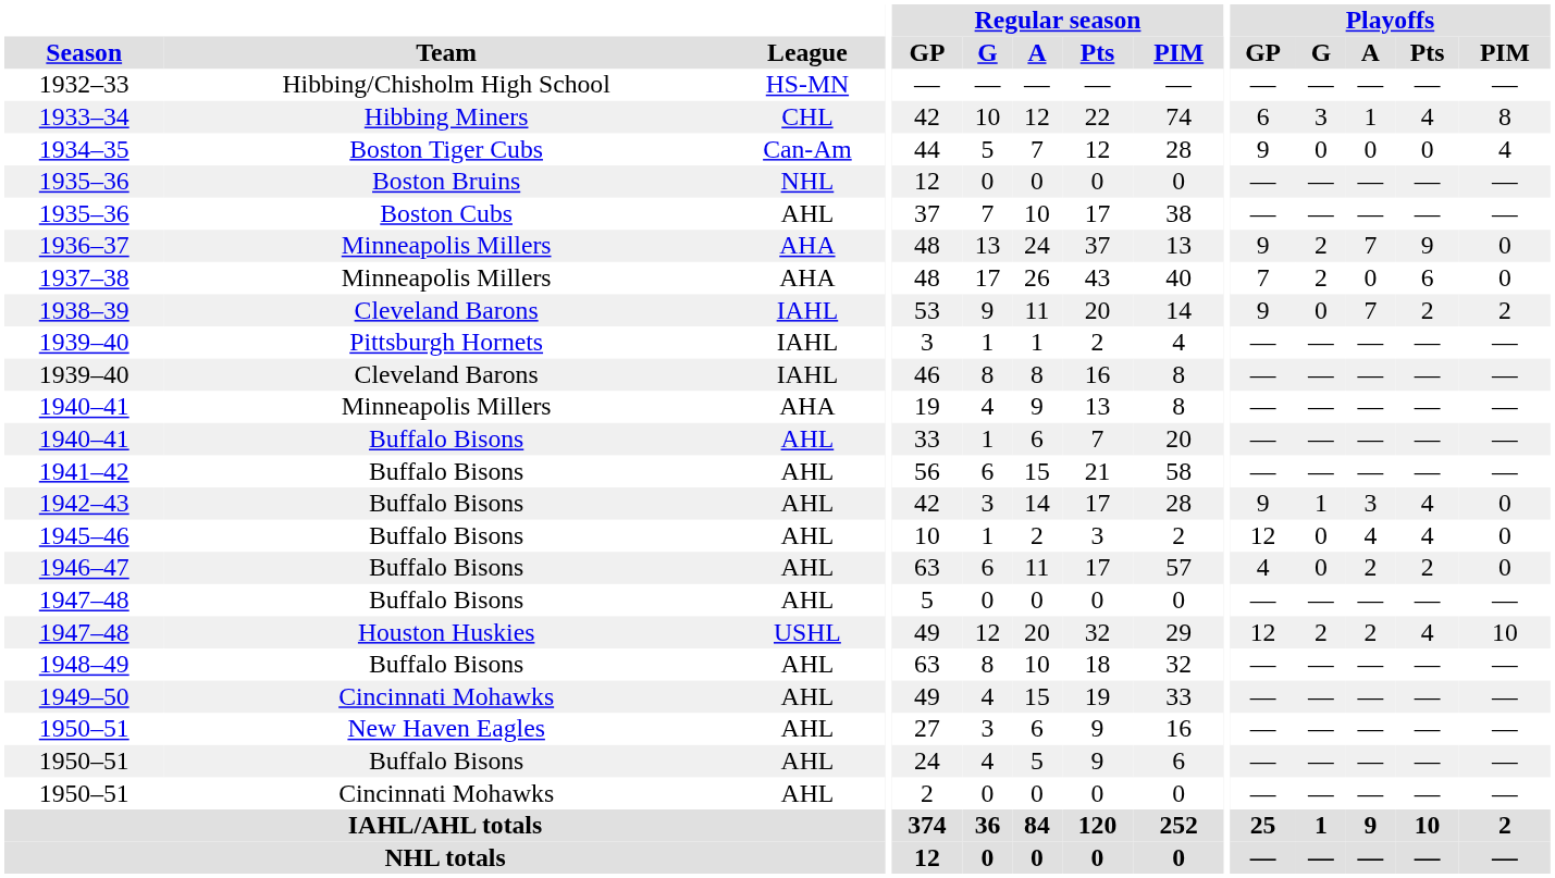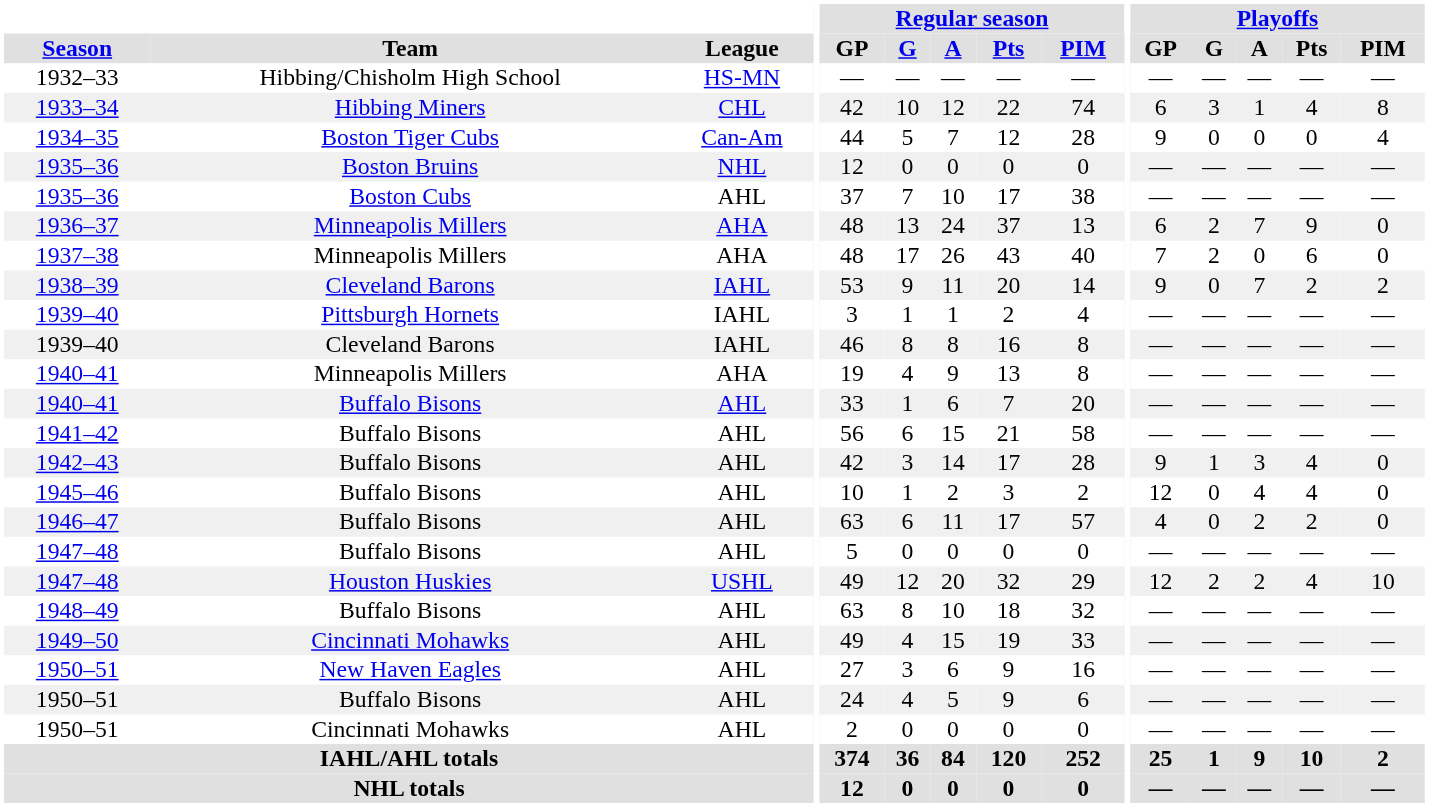 <table border="0" cellpadding="1" cellspacing="0" style="text-align:center; width:60em">
 <tr bgcolor="#e0e0e0">
 <th colspan="3" bgcolor="#ffffff"></th>
 <th rowspan="100" bgcolor="#ffffff"></th>
 <th colspan="5"><a href='#'>Regular season</a></th>
 <th rowspan="100" bgcolor="#ffffff"></th>
 <th colspan="5"><a href='#'>Playoffs</a></th>
 </tr>
 <tr bgcolor="#e0e0e0">
 <th><a href='#'>Season</a></th>
 <th>Team</th>
 <th>League</th>
 <th>GP</th>
 <th><a href='#'>G</a></th>
 <th><a href='#'>A</a></th>
 <th><a href='#'>Pts</a></th>
 <th><a href='#'>PIM</a></th>
 <th>GP</th>
 <th>G</th>
 <th>A</th>
 <th>Pts</th>
 <th>PIM</th>
 </tr>
 <tr>
 <td>1932–33</td>
 <td>Hibbing/Chisholm High School</td>
 <td><a href='#'>HS-MN</a></td>
 <td>—</td>
 <td>—</td>
 <td>—</td>
 <td>—</td>
 <td>—</td>
 <td>—</td>
 <td>—</td>
 <td>—</td>
 <td>—</td>
 <td>—</td>
 </tr>
 <tr bgcolor="#f0f0f0">
 <td><a href='#'>1933–34</a></td>
 <td><a href='#'>Hibbing Miners</a></td>
 <td><a href='#'>CHL</a></td>
 <td>42</td>
 <td>10</td>
 <td>12</td>
 <td>22</td>
 <td>74</td>
 <td>6</td>
 <td>3</td>
 <td>1</td>
 <td>4</td>
 <td>8</td>
 </tr>
 <tr>
 <td><a href='#'>1934–35</a></td>
 <td><a href='#'>Boston Tiger Cubs</a></td>
 <td><a href='#'>Can-Am</a></td>
 <td>44</td>
 <td>5</td>
 <td>7</td>
 <td>12</td>
 <td>28</td>
 <td>9</td>
 <td>0</td>
 <td>0</td>
 <td>0</td>
 <td>4</td>
 </tr>
 <tr bgcolor="#f0f0f0">
 <td><a href='#'>1935–36</a></td>
 <td><a href='#'>Boston Bruins</a></td>
 <td><a href='#'>NHL</a></td>
 <td>12</td>
 <td>0</td>
 <td>0</td>
 <td>0</td>
 <td>0</td>
 <td>—</td>
 <td>—</td>
 <td>—</td>
 <td>—</td>
 <td>—</td>
 </tr>
 <tr>
 <td><a href='#'>1935–36</a></td>
 <td><a href='#'>Boston Cubs</a></td>
 <td>AHL</td>
 <td>37</td>
 <td>7</td>
 <td>10</td>
 <td>17</td>
 <td>38</td>
 <td>—</td>
 <td>—</td>
 <td>—</td>
 <td>—</td>
 <td>—</td>
 </tr>
 <tr bgcolor="#f0f0f0">
 <td><a href='#'>1936–37</a></td>
 <td><a href='#'>Minneapolis Millers</a></td>
 <td><a href='#'>AHA</a></td>
 <td>48</td>
 <td>13</td>
 <td>24</td>
 <td>37</td>
 <td>13</td>
-<td>9</td>
+<td>6</td>
 <td>2</td>
 <td>7</td>
 <td>9</td>
 <td>0</td>
 </tr>
 <tr>
 <td><a href='#'>1937–38</a></td>
 <td>Minneapolis Millers</td>
 <td>AHA</td>
 <td>48</td>
 <td>17</td>
 <td>26</td>
 <td>43</td>
 <td>40</td>
 <td>7</td>
 <td>2</td>
 <td>0</td>
 <td>6</td>
 <td>0</td>
 </tr>
 <tr bgcolor="#f0f0f0">
 <td><a href='#'>1938–39</a></td>
 <td><a href='#'>Cleveland Barons</a></td>
 <td><a href='#'>IAHL</a></td>
 <td>53</td>
 <td>9</td>
 <td>11</td>
 <td>20</td>
 <td>14</td>
 <td>9</td>
 <td>0</td>
 <td>7</td>
 <td>2</td>
 <td>2</td>
 </tr>
 <tr>
 <td><a href='#'>1939–40</a></td>
 <td><a href='#'>Pittsburgh Hornets</a></td>
 <td>IAHL</td>
 <td>3</td>
 <td>1</td>
 <td>1</td>
 <td>2</td>
 <td>4</td>
 <td>—</td>
 <td>—</td>
 <td>—</td>
 <td>—</td>
 <td>—</td>
 </tr>
 <tr bgcolor="#f0f0f0">
 <td>1939–40</td>
 <td>Cleveland Barons</td>
 <td>IAHL</td>
 <td>46</td>
 <td>8</td>
 <td>8</td>
 <td>16</td>
 <td>8</td>
 <td>—</td>
 <td>—</td>
 <td>—</td>
 <td>—</td>
 <td>—</td>
 </tr>
 <tr>
 <td><a href='#'>1940–41</a></td>
 <td>Minneapolis Millers</td>
 <td>AHA</td>
 <td>19</td>
 <td>4</td>
 <td>9</td>
 <td>13</td>
 <td>8</td>
 <td>—</td>
 <td>—</td>
 <td>—</td>
 <td>—</td>
 <td>—</td>
 </tr>
 <tr bgcolor="#f0f0f0">
 <td><a href='#'>1940–41</a></td>
 <td><a href='#'>Buffalo Bisons</a></td>
 <td><a href='#'>AHL</a></td>
 <td>33</td>
 <td>1</td>
 <td>6</td>
 <td>7</td>
 <td>20</td>
 <td>—</td>
 <td>—</td>
 <td>—</td>
 <td>—</td>
 <td>—</td>
 </tr>
 <tr>
 <td><a href='#'>1941–42</a></td>
 <td>Buffalo Bisons</td>
 <td>AHL</td>
 <td>56</td>
 <td>6</td>
 <td>15</td>
 <td>21</td>
 <td>58</td>
 <td>—</td>
 <td>—</td>
 <td>—</td>
 <td>—</td>
 <td>—</td>
 </tr>
 <tr bgcolor="#f0f0f0">
 <td><a href='#'>1942–43</a></td>
 <td>Buffalo Bisons</td>
 <td>AHL</td>
 <td>42</td>
 <td>3</td>
 <td>14</td>
 <td>17</td>
 <td>28</td>
 <td>9</td>
 <td>1</td>
 <td>3</td>
 <td>4</td>
 <td>0</td>
 </tr>
 <tr>
 <td><a href='#'>1945–46</a></td>
 <td>Buffalo Bisons</td>
 <td>AHL</td>
 <td>10</td>
 <td>1</td>
 <td>2</td>
 <td>3</td>
 <td>2</td>
 <td>12</td>
 <td>0</td>
 <td>4</td>
 <td>4</td>
 <td>0</td>
 </tr>
 <tr bgcolor="#f0f0f0">
 <td><a href='#'>1946–47</a></td>
 <td>Buffalo Bisons</td>
 <td>AHL</td>
 <td>63</td>
 <td>6</td>
 <td>11</td>
 <td>17</td>
 <td>57</td>
 <td>4</td>
 <td>0</td>
 <td>2</td>
 <td>2</td>
 <td>0</td>
 </tr>
 <tr>
 <td><a href='#'>1947–48</a></td>
 <td>Buffalo Bisons</td>
 <td>AHL</td>
 <td>5</td>
 <td>0</td>
 <td>0</td>
 <td>0</td>
 <td>0</td>
 <td>—</td>
 <td>—</td>
 <td>—</td>
 <td>—</td>
 <td>—</td>
 </tr>
 <tr bgcolor="#f0f0f0">
 <td><a href='#'>1947–48</a></td>
 <td><a href='#'>Houston Huskies</a></td>
 <td><a href='#'>USHL</a></td>
 <td>49</td>
 <td>12</td>
 <td>20</td>
 <td>32</td>
 <td>29</td>
 <td>12</td>
 <td>2</td>
 <td>2</td>
 <td>4</td>
 <td>10</td>
 </tr>
 <tr>
 <td><a href='#'>1948–49</a></td>
 <td>Buffalo Bisons</td>
 <td>AHL</td>
 <td>63</td>
 <td>8</td>
 <td>10</td>
 <td>18</td>
 <td>32</td>
 <td>—</td>
 <td>—</td>
 <td>—</td>
 <td>—</td>
 <td>—</td>
 </tr>
 <tr bgcolor="#f0f0f0">
 <td><a href='#'>1949–50</a></td>
 <td><a href='#'>Cincinnati Mohawks</a></td>
 <td>AHL</td>
 <td>49</td>
 <td>4</td>
 <td>15</td>
 <td>19</td>
 <td>33</td>
 <td>—</td>
 <td>—</td>
 <td>—</td>
 <td>—</td>
 <td>—</td>
 </tr>
 <tr>
 <td><a href='#'>1950–51</a></td>
 <td><a href='#'>New Haven Eagles</a></td>
 <td>AHL</td>
 <td>27</td>
 <td>3</td>
 <td>6</td>
 <td>9</td>
 <td>16</td>
 <td>—</td>
 <td>—</td>
 <td>—</td>
 <td>—</td>
 <td>—</td>
 </tr>
 <tr bgcolor="#f0f0f0">
 <td>1950–51</td>
 <td>Buffalo Bisons</td>
 <td>AHL</td>
 <td>24</td>
 <td>4</td>
 <td>5</td>
 <td>9</td>
 <td>6</td>
 <td>—</td>
 <td>—</td>
 <td>—</td>
 <td>—</td>
 <td>—</td>
 </tr>
 <tr>
 <td>1950–51</td>
 <td>Cincinnati Mohawks</td>
 <td>AHL</td>
 <td>2</td>
 <td>0</td>
 <td>0</td>
 <td>0</td>
 <td>0</td>
 <td>—</td>
 <td>—</td>
 <td>—</td>
 <td>—</td>
 <td>—</td>
 </tr>
 <tr bgcolor="#e0e0e0">
 <th colspan="3">IAHL/AHL totals</th>
 <th>374</th>
 <th>36</th>
 <th>84</th>
 <th>120</th>
 <th>252</th>
 <th>25</th>
 <th>1</th>
 <th>9</th>
 <th>10</th>
 <th>2</th>
 </tr>
 <tr bgcolor="#e0e0e0">
 <th colspan="3">NHL totals</th>
 <th>12</th>
 <th>0</th>
 <th>0</th>
 <th>0</th>
 <th>0</th>
 <th>—</th>
 <th>—</th>
 <th>—</th>
 <th>—</th>
 <th>—</th>
 </tr>
 </table>
